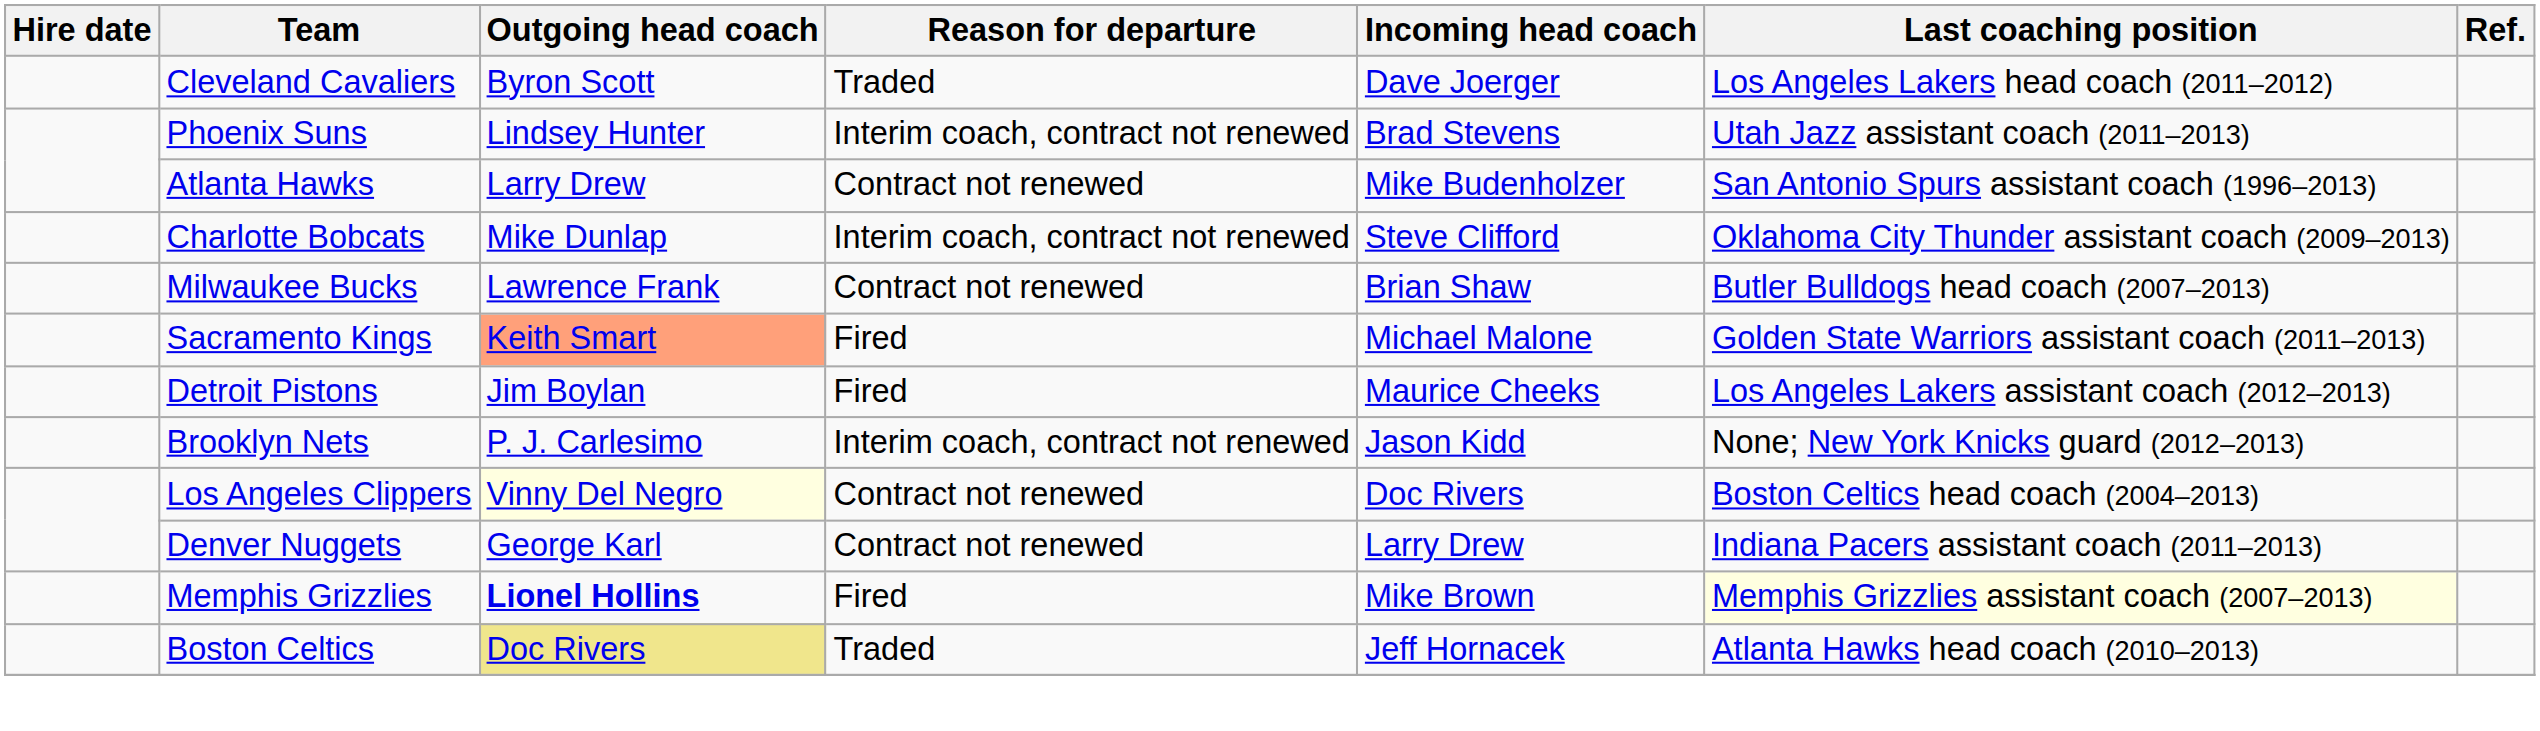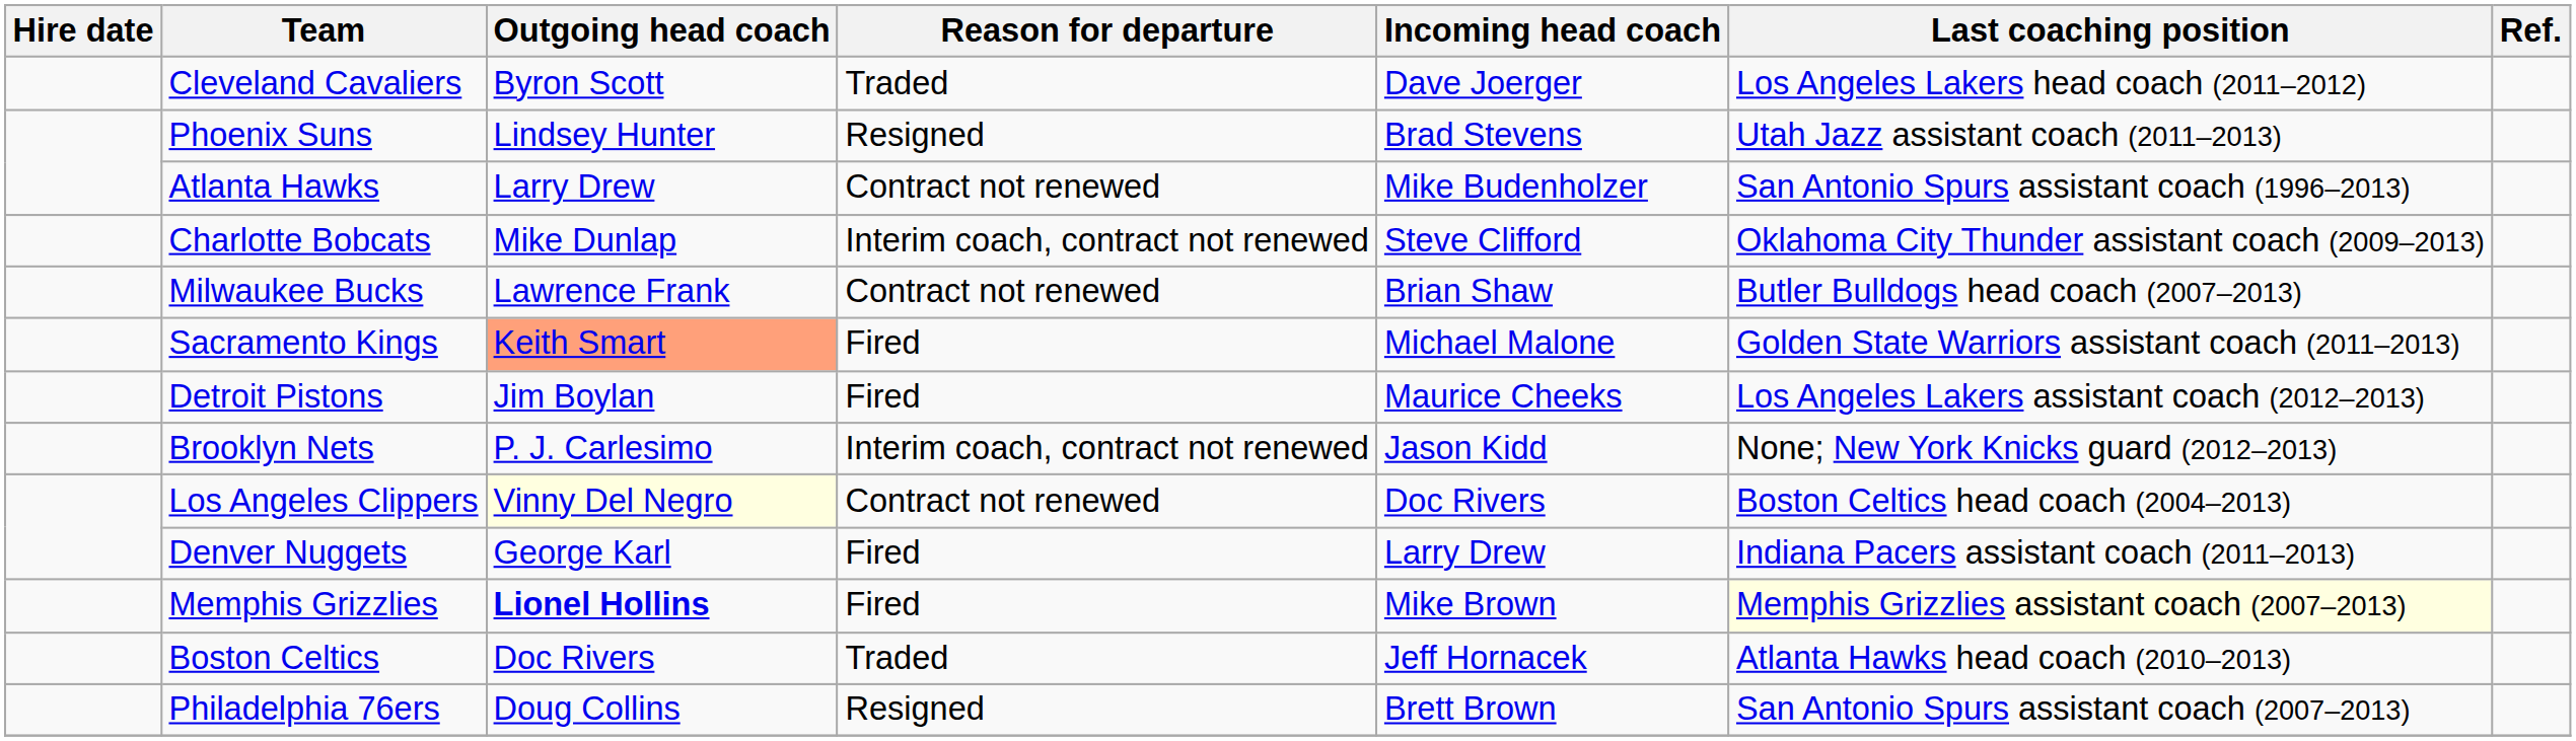 <table class="wikitable sortable">
 <tr>
 <th>Hire date</th>
 <th>Team</th>
 <th>Outgoing head coach</th>
 <th>Reason for departure</th>
 <th>Incoming head coach</th>
 <th class="unsortable">Last coaching position</th>
 <th class="unsortable">Ref.</th>
 </tr>
 <tr>
 <td align=center></td>
 <td><a href='#'>Cleveland Cavaliers</a></td>
 <td><a href='#'>Byron Scott</a></td>
 <td>Traded</td>
 <td><a href='#'>Dave Joerger</a></td>
 <td><a href='#'>Los Angeles Lakers</a> head coach <small>(2011–2012)</small></td>
 <td align=center></td>
 </tr>
 <tr>
 <td align=center rowspan=2></td>
 <td><a href='#'>Phoenix Suns</a></td>
 <td><a href='#'>Lindsey Hunter</a></td>
-<td>Interim coach, contract not renewed</td>
+<td>Resigned</td>
 <td><a href='#'>Brad Stevens</a></td>
 <td><a href='#'>Utah Jazz</a> assistant coach <small>(2011–2013)</small></td>
 <td align=center></td>
 </tr>
 <tr>
 <td><a href='#'>Atlanta Hawks</a></td>
 <td><a href='#'>Larry Drew</a></td>
 <td>Contract not renewed</td>
 <td><a href='#'>Mike Budenholzer</a></td>
 <td><a href='#'>San Antonio Spurs</a> assistant coach <small>(1996–2013)</small></td>
 <td align=center></td>
 </tr>
 <tr>
 <td align=center></td>
 <td><a href='#'>Charlotte Bobcats</a></td>
 <td><a href='#'>Mike Dunlap</a></td>
 <td>Interim coach, contract not renewed</td>
 <td><a href='#'>Steve Clifford</a></td>
 <td><a href='#'>Oklahoma City Thunder</a> assistant coach <small>(2009–2013)</small></td>
 <td align=center></td>
 </tr>
 <tr>
 <td align=center></td>
 <td><a href='#'>Milwaukee Bucks</a></td>
 <td><a href='#'>Lawrence Frank</a></td>
 <td>Contract not renewed</td>
 <td><a href='#'>Brian Shaw</a></td>
 <td><a href='#'>Butler Bulldogs</a> head coach <small>(2007–2013)</small></td>
 <td align=center></td>
 </tr>
 <tr>
 <td align=center></td>
 <td><a href='#'>Sacramento Kings</a></td>
 <td style="background: lightsalmon;"><a href='#'>Keith Smart</a></td>
 <td>Fired</td>
 <td><a href='#'>Michael Malone</a></td>
 <td><a href='#'>Golden State Warriors</a> assistant coach <small>(2011–2013)</small></td>
 <td align=center></td>
 </tr>
 <tr>
 <td align=center></td>
 <td><a href='#'>Detroit Pistons</a></td>
 <td><a href='#'>Jim Boylan</a></td>
 <td>Fired</td>
 <td><a href='#'>Maurice Cheeks</a></td>
 <td><a href='#'>Los Angeles Lakers</a> assistant coach <small>(2012–2013)</small></td>
 <td align=center></td>
 </tr>
 <tr>
 <td align=center></td>
 <td><a href='#'>Brooklyn Nets</a></td>
 <td><a href='#'>P. J. Carlesimo</a></td>
 <td>Interim coach, contract not renewed</td>
 <td><a href='#'>Jason Kidd</a></td>
 <td>None; <a href='#'>New York Knicks</a> guard <small>(2012–2013)</small></td>
 <td align=center></td>
 </tr>
 <tr>
 <td align=center rowspan=2></td>
 <td><a href='#'>Los Angeles Clippers</a></td>
 <td style="background: lightyellow;"><a href='#'>Vinny Del Negro</a></td>
 <td>Contract not renewed</td>
 <td><a href='#'>Doc Rivers</a></td>
 <td><a href='#'>Boston Celtics</a> head coach <small>(2004–2013)</small></td>
 <td align=center></td>
 </tr>
 <tr>
 <td><a href='#'>Denver Nuggets</a></td>
 <td><a href='#'>George Karl</a></td>
-<td>Contract not renewed</td>
+<td>Fired</td>
 <td><a href='#'>Larry Drew</a></td>
 <td><a href='#'>Indiana Pacers</a> assistant coach <small>(2011–2013)</small></td>
 <td align=center></td>
 </tr>
 <tr>
 <td align=center></td>
 <td><a href='#'>Memphis Grizzlies</a></td>
 <td><strong><a href='#'>Lionel Hollins</a></strong></td>
 <td>Fired</td>
 <td><a href='#'>Mike Brown</a></td>
 <td style="background: lightyellow;"><a href='#'>Memphis Grizzlies</a> assistant coach <small>(2007–2013)</small></td>
 <td align=center></td>
 </tr>
 <tr>
 <td align=center></td>
 <td><a href='#'>Boston Celtics</a></td>
-<td style="background: khaki;"><a href='#'>Doc Rivers</a></td>
+<td><a href='#'>Doc Rivers</a></td>
 <td>Traded</td>
 <td><a href='#'>Jeff Hornacek</a></td>
 <td><a href='#'>Atlanta Hawks</a> head coach <small>(2010–2013)</small></td>
 <td align=center></td>
 </tr>
 <tr>
+<td align=center></td>
+<td><a href='#'>Philadelphia 76ers</a></td>
+<td><a href='#'>Doug Collins</a></td>
+<td>Resigned</td>
+<td><a href='#'>Brett Brown</a></td>
+<td><a href='#'>San Antonio Spurs</a> assistant coach <small>(2007–2013)</small></td>
+<td align=center></td>
+</tr>
+<tr>
 </tr>
 </table>
